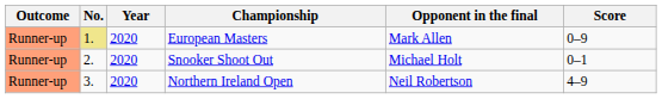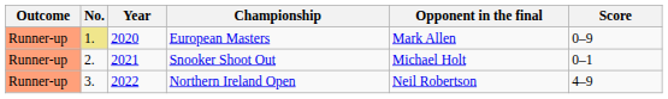 <table class="sortable wikitable">
 <tr>
 <th width="80">Outcome</th>
 <th width="20">No.</th>
 <th width="60">Year</th>
 <th width="250">Championship</th>
 <th width="200">Opponent in the final</th>
 <th width="100">Score</th>
 </tr>
 <tr>
 <td style="background:#ffa07a;">Runner-up</td>
 <td style="background: khaki;">1.</td>
 <td><a href='#'>2020</a></td>
 <td><a href='#'>European Masters</a></td>
 <td> <a href='#'>Mark Allen</a></td>
 <td>0–9</td>
 </tr>
 <tr>
 <td style="background:#ffa07a;">Runner-up</td>
 <td>2.</td>
-<td><a href='#'>2020</a></td>
+<td><a href='#'>2021</a></td>
 <td><a href='#'>Snooker Shoot Out</a></td>
 <td> <a href='#'>Michael Holt</a></td>
 <td>0–1</td>
 </tr>
 <tr>
 <td style="background:#ffa07a;">Runner-up</td>
 <td>3.</td>
-<td><a href='#'>2020</a></td>
+<td><a href='#'>2022</a></td>
 <td><a href='#'>Northern Ireland Open</a></td>
 <td> <a href='#'>Neil Robertson</a></td>
 <td>4–9</td>
 </tr>
 </table>
